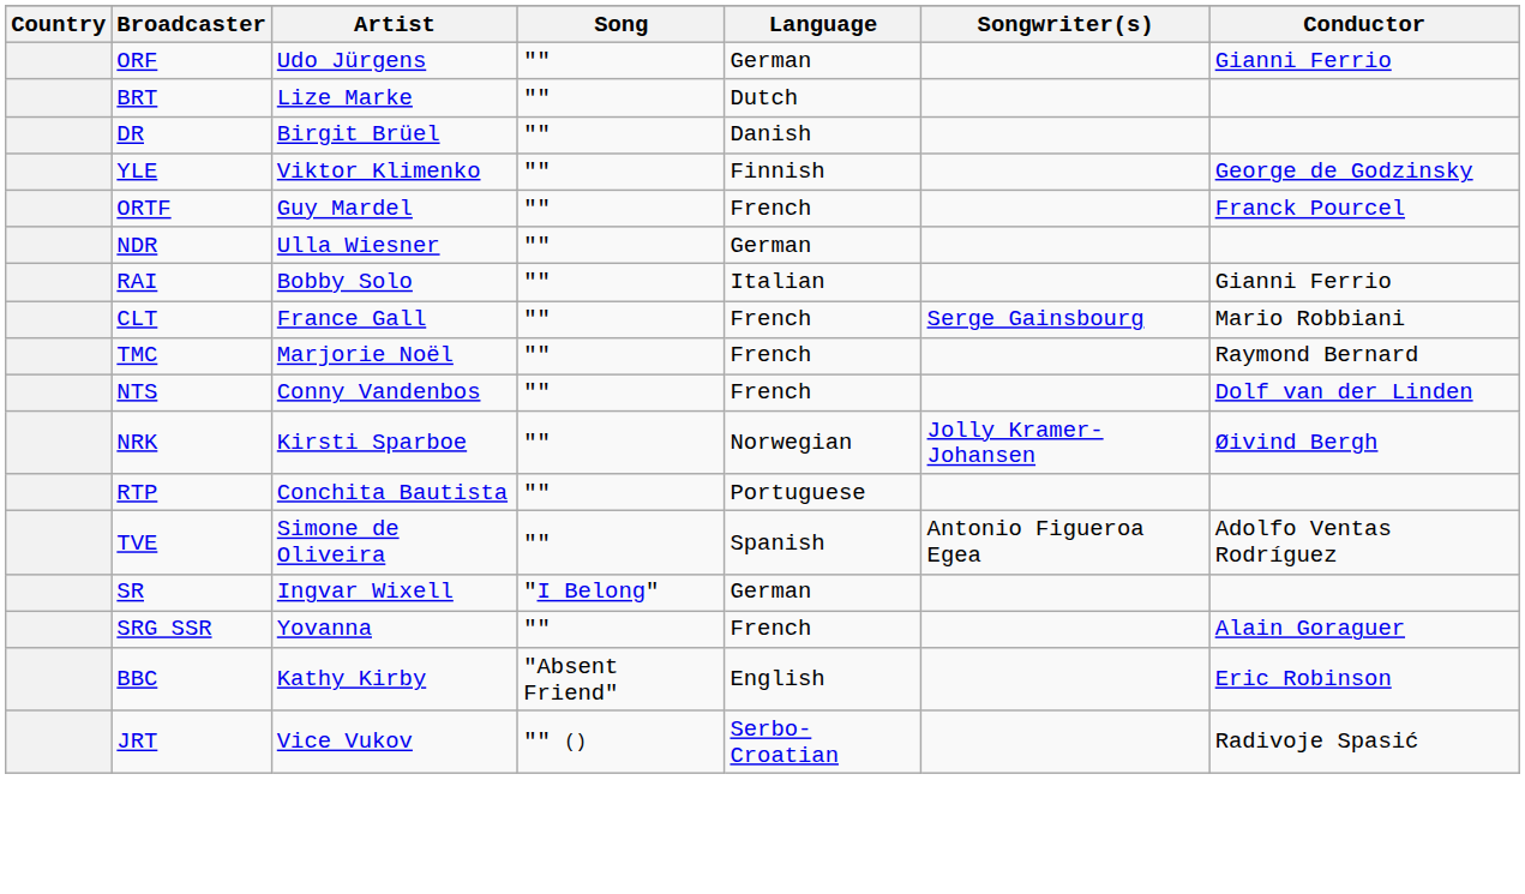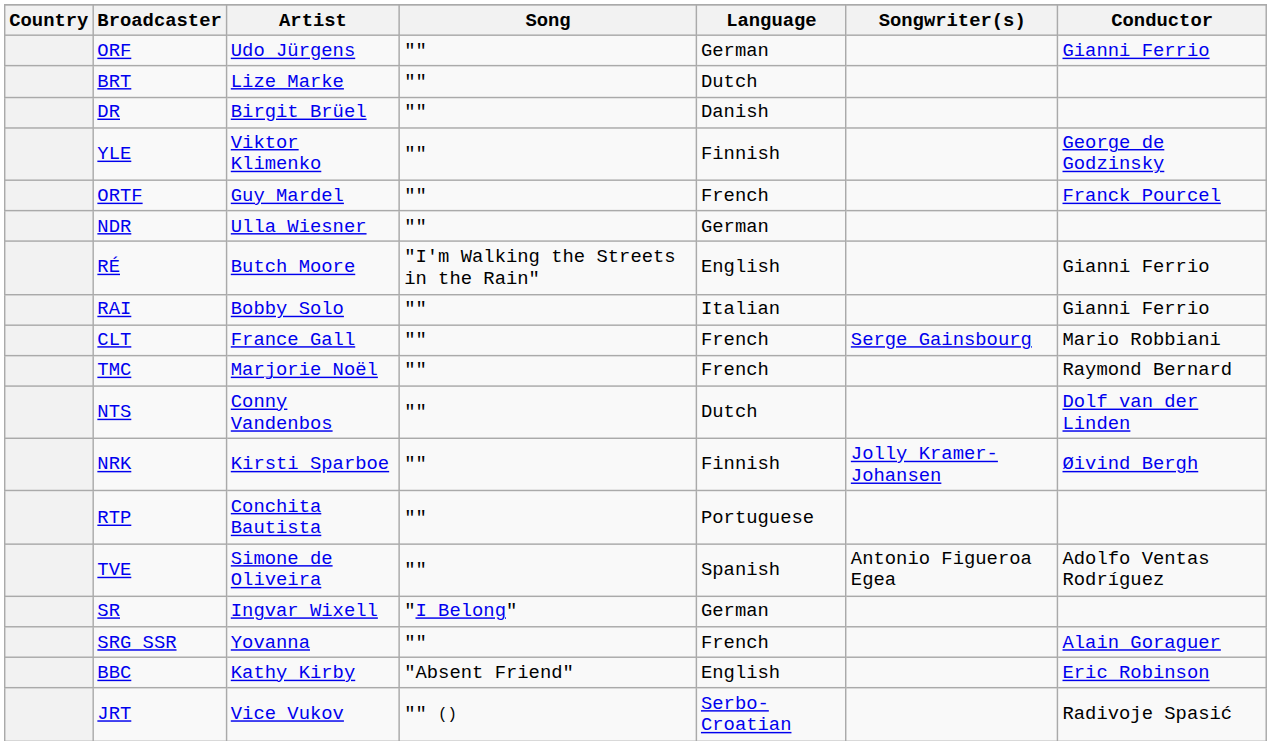 <table class="wikitable plainrowheaders" style="clear:left">
 <tr>
 </tr>
 <tr>
 <th scope="col">Country</th>
 <th scope="col">Broadcaster</th>
 <th scope="col">Artist</th>
 <th scope="col">Song</th>
 <th scope="col">Language</th>
 <th scope="col">Songwriter(s)</th>
 <th scope="col">Conductor</th>
 </tr>
 <tr>
 <th scope="row"></th>
 <td><a href='#'>ORF</a></td>
 <td><a href='#'>Udo Jürgens</a></td>
 <td>""</td>
 <td>German</td>
 <td></td>
 <td><a href='#'>Gianni Ferrio</a></td>
 </tr>
 <tr>
 <th scope="row"></th>
 <td><a href='#'>BRT</a></td>
 <td><a href='#'>Lize Marke</a></td>
 <td>""</td>
 <td>Dutch</td>
 <td></td>
 <td></td>
 </tr>
 <tr>
 <th scope="row"></th>
 <td><a href='#'>DR</a></td>
 <td><a href='#'>Birgit Brüel</a></td>
 <td>""</td>
 <td>Danish</td>
 <td></td>
 <td></td>
 </tr>
 <tr>
 <th scope="row"></th>
 <td><a href='#'>YLE</a></td>
 <td><a href='#'>Viktor Klimenko</a></td>
 <td>""</td>
 <td>Finnish</td>
 <td></td>
 <td><a href='#'>George de Godzinsky</a></td>
 </tr>
 <tr>
 <th scope="row"></th>
 <td><a href='#'>ORTF</a></td>
 <td><a href='#'>Guy Mardel</a></td>
 <td>""</td>
 <td>French</td>
 <td></td>
 <td><a href='#'>Franck Pourcel</a></td>
 </tr>
 <tr>
 <th scope="row"></th>
 <td><a href='#'>NDR</a></td>
 <td><a href='#'>Ulla Wiesner</a></td>
 <td>""</td>
 <td>German</td>
 <td></td>
 <td></td>
 </tr>
 <tr>
 <th scope="row"></th>
+<td><a href='#'>RÉ</a></td>
+<td><a href='#'>Butch Moore</a></td>
+<td>"I'm Walking the Streets in the Rain"</td>
+<td>English</td>
+<td></td>
+<td>Gianni Ferrio</td>
+</tr>
+<tr>
+<th scope="row"></th>
 <td><a href='#'>RAI</a></td>
 <td><a href='#'>Bobby Solo</a></td>
 <td>""</td>
 <td>Italian</td>
 <td></td>
 <td>Gianni Ferrio</td>
 </tr>
 <tr>
 <th scope="row"></th>
 <td><a href='#'>CLT</a></td>
 <td><a href='#'>France Gall</a></td>
 <td>""</td>
 <td>French</td>
 <td><a href='#'>Serge Gainsbourg</a></td>
 <td>Mario Robbiani</td>
 </tr>
 <tr>
 <th scope="row"></th>
 <td><a href='#'>TMC</a></td>
 <td><a href='#'>Marjorie Noël</a></td>
 <td>""</td>
 <td>French</td>
 <td></td>
 <td>Raymond Bernard</td>
 </tr>
 <tr>
 <th scope="row"></th>
 <td><a href='#'>NTS</a></td>
 <td><a href='#'>Conny Vandenbos</a></td>
 <td>""</td>
-<td>French</td>
+<td>Dutch</td>
 <td></td>
 <td><a href='#'>Dolf van der Linden</a></td>
 </tr>
 <tr>
 <th scope="row"></th>
 <td><a href='#'>NRK</a></td>
 <td><a href='#'>Kirsti Sparboe</a></td>
 <td>""</td>
-<td>Norwegian</td>
+<td>Finnish</td>
 <td><a href='#'>Jolly Kramer-Johansen</a></td>
 <td><a href='#'>Øivind Bergh</a></td>
 </tr>
 <tr>
 <th scope="row"></th>
 <td><a href='#'>RTP</a></td>
 <td><a href='#'>Conchita Bautista</a></td>
 <td>""</td>
 <td>Portuguese</td>
 <td></td>
 <td></td>
 </tr>
 <tr>
 <th scope="row"></th>
 <td><a href='#'>TVE</a></td>
 <td><a href='#'>Simone de Oliveira</a></td>
 <td>""</td>
 <td>Spanish</td>
 <td>Antonio Figueroa Egea</td>
 <td>Adolfo Ventas Rodríguez</td>
 </tr>
 <tr>
 <th scope="row"></th>
 <td><a href='#'>SR</a></td>
 <td><a href='#'>Ingvar Wixell</a></td>
 <td>"<a href='#'>I Belong</a>"</td>
 <td>German</td>
 <td></td>
 <td></td>
 </tr>
 <tr>
 <th scope="row"></th>
 <td><a href='#'>SRG SSR</a></td>
 <td><a href='#'>Yovanna</a></td>
 <td>""</td>
 <td>French</td>
 <td></td>
 <td><a href='#'>Alain Goraguer</a></td>
 </tr>
 <tr>
 <th scope="row"></th>
 <td><a href='#'>BBC</a></td>
 <td><a href='#'>Kathy Kirby</a></td>
 <td>"Absent Friend"</td>
 <td>English</td>
 <td></td>
 <td><a href='#'>Eric Robinson</a></td>
 </tr>
 <tr>
 <th scope="row"></th>
 <td><a href='#'>JRT</a></td>
 <td><a href='#'>Vice Vukov</a></td>
 <td>"" <small>()</small></td>
 <td><a href='#'>Serbo-Croatian</a></td>
 <td></td>
 <td>Radivoje Spasić</td>
 </tr>
 </table>
